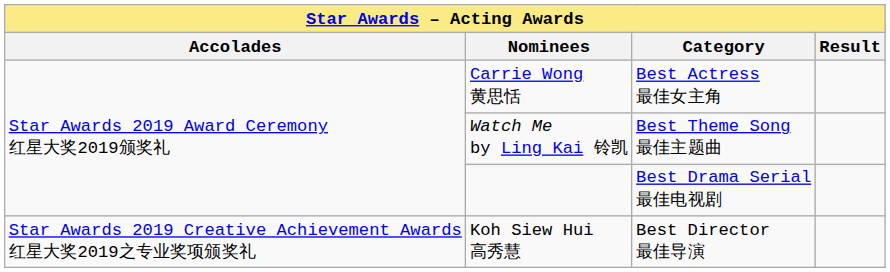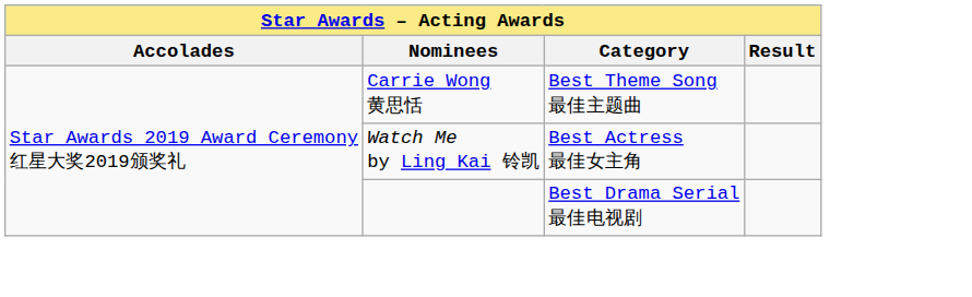 <table class="wikitable sortable">
 <tr>
 <th colspan="4" -  style="background:#faeb86; text-align:center;"><a href='#'>Star Awards</a> – Acting Awards</th>
 </tr>
 <tr>
 <th>Accolades</th>
 <th>Nominees</th>
 <th>Category</th>
 <th>Result</th>
 </tr>
 <tr>
 <td rowspan="3"><a href='#'>Star Awards 2019 Award Ceremony</a> <br> 红星大奖2019颁奖礼</td>
 <td><a href='#'>Carrie Wong</a> <br> 黄思恬</td>
-<td><a href='#'>Best Actress</a> <br> 最佳女主角</td>
+<td><a href='#'>Best Theme Song</a> <br> 最佳主题曲</td>
 <td></td>
 </tr>
 <tr>
 <td><em>Watch Me</em> <br> by <a href='#'>Ling Kai</a> 铃凯</td>
-<td><a href='#'>Best Theme Song</a> <br> 最佳主题曲</td>
+<td><a href='#'>Best Actress</a> <br> 最佳女主角</td>
 <td></td>
 </tr>
 <tr>
 <td></td>
 <td><a href='#'>Best Drama Serial</a> <br> 最佳电视剧</td>
 <td></td>
 </tr>
-<tr>
-<td><a href='#'>Star Awards 2019 Creative Achievement Awards</a> <br> 红星大奖2019之专业奖项颁奖礼</td>
-<td>Koh Siew Hui <br>高秀慧</td>
-<td>Best Director <br> 最佳导演</td>
-<td></td>
-</tr>
 </table>
